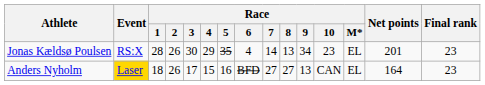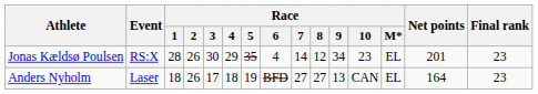 <table class="wikitable" style="font-size:90%">
 <tr>
 <th rowspan="2">Athlete</th>
 <th rowspan="2">Event</th>
 <th colspan=11>Race</th>
 <th rowspan=2>Net points</th>
 <th rowspan=2>Final rank</th>
 </tr>
 <tr style="font-size:95%">
 <th>1</th>
 <th>2</th>
 <th>3</th>
 <th>4</th>
 <th>5</th>
 <th>6</th>
 <th>7</th>
 <th>8</th>
 <th>9</th>
 <th>10</th>
 <th>M*</th>
 </tr>
 <tr align=center>
 <td align=left><a href='#'>Jonas Kældsø Poulsen</a></td>
 <td align=left><a href='#'>RS:X</a></td>
 <td>28</td>
 <td>26</td>
 <td>30</td>
 <td>29</td>
 <td><s>35</s></td>
 <td>4</td>
 <td>14</td>
-<td>13</td>
+<td>12</td>
 <td>34</td>
 <td>23</td>
 <td>EL</td>
 <td>201</td>
 <td>23</td>
 </tr>
 <tr align=center>
 <td align=left><a href='#'>Anders Nyholm</a></td>
-<td align=left style="background: gold;"><a href='#'>Laser</a></td>
+<td align=left><a href='#'>Laser</a></td>
 <td>18</td>
 <td>26</td>
 <td>17</td>
-<td>15</td>
-<td>16</td>
+<td>18</td>
+<td>19</td>
 <td><s>BFD</s></td>
 <td>27</td>
 <td>27</td>
 <td>13</td>
 <td>CAN</td>
 <td>EL</td>
 <td>164</td>
 <td>23</td>
 </tr>
 </table>
